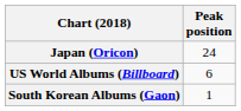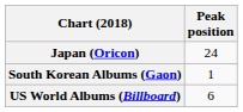 <table class="wikitable sortable plainrowheaders" style="text-align:center;">
 <tr>
 <th scope="col">Chart (2018)</th>
 <th scope="col">Peak<br>position</th>
 </tr>
 <tr>
 <th scope="row">Japan (<a href='#'>Oricon</a>)</th>
 <td>24</td>
 </tr>
 <tr>
+<th scope="row">South Korean Albums (<a href='#'>Gaon</a>)</th>
+<td>1</td>
+</tr>
+<tr>
 <th scope="row">US World Albums (<em><a href='#'>Billboard</a></em>)</th>
 <td>6</td>
 </tr>
-<tr>
-<th scope="row">South Korean Albums (<a href='#'>Gaon</a>)</th>
-<td>1</td>
-</tr>
 </table>
